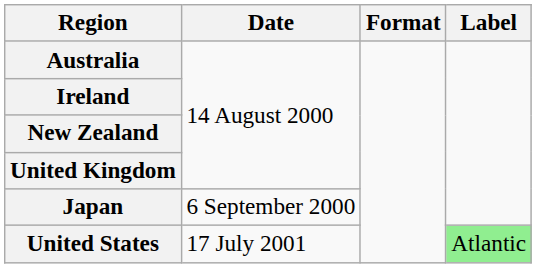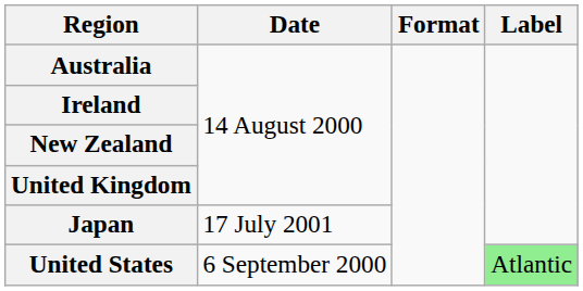 <table class="wikitable plainrowheaders">
 <tr>
 <th>Region</th>
 <th>Date</th>
 <th>Format</th>
 <th>Label</th>
 </tr>
 <tr>
 <th scope="row">Australia</th>
 <td rowspan="4">14 August 2000</td>
 <td rowspan="6"></td>
 <td rowspan="5"></td>
 </tr>
 <tr>
 <th scope="row">Ireland</th>
 </tr>
 <tr>
 <th scope="row">New Zealand</th>
 </tr>
 <tr>
 <th scope="row">United Kingdom</th>
 </tr>
 <tr>
 <th scope="row">Japan</th>
-<td>6 September 2000</td>
+<td>17 July 2001</td>
 </tr>
 <tr>
 <th scope="row">United States</th>
-<td>17 July 2001</td>
+<td>6 September 2000</td>
 <td style="background: lightgreen;">Atlantic</td>
 </tr>
 </table>
